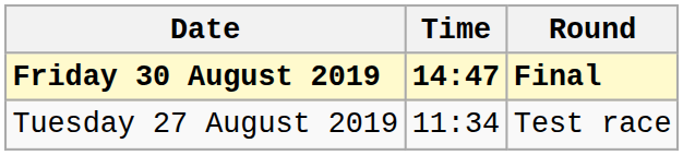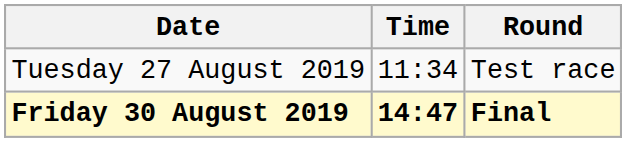 <table class="wikitable">
 <tr>
 <th>Date</th>
 <th>Time</th>
 <th>Round</th>
 </tr>
 <tr>
+<td>Tuesday 27 August 2019</td>
+<td>11:34</td>
+<td>Test race</td>
+</tr>
+<tr>
 <td style=background:lemonchiffon><strong>Friday 30 August 2019</strong></td>
 <td style=background:lemonchiffon><strong>14:47</strong></td>
 <td style=background:lemonchiffon><strong>Final</strong></td>
 </tr>
-<tr>
-<td>Tuesday 27 August 2019</td>
-<td>11:34</td>
-<td>Test race</td>
-</tr>
 </table>
